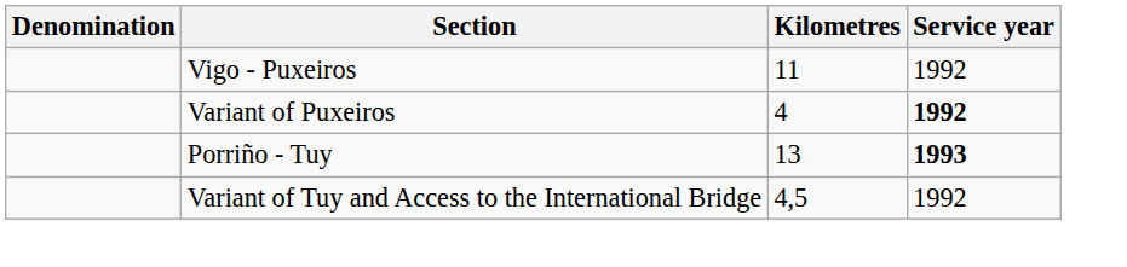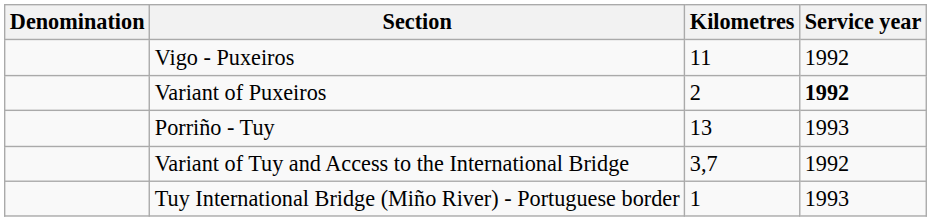 <table class="wikitable">
 <tr>
 <th>Denomination</th>
 <th>Section</th>
 <th>Kilometres</th>
 <th>Service year</th>
 </tr>
 <tr>
 <td></td>
 <td>Vigo - Puxeiros</td>
 <td>11</td>
 <td>1992</td>
 </tr>
 <tr>
 <td></td>
 <td>Variant of Puxeiros</td>
-<td>4</td>
+<td>2</td>
 <td><strong>1992</strong></td>
 </tr>
 <tr>
 <td></td>
 <td>Porriño - Tuy</td>
 <td>13</td>
-<td><strong>1993</strong></td>
+<td>1993</td>
 </tr>
 <tr>
 <td></td>
 <td>Variant of Tuy and Access to the International Bridge</td>
-<td>4,5</td>
+<td>3,7</td>
 <td>1992</td>
 </tr>
+<tr>
+<td></td>
+<td>Tuy International Bridge (Miño River) - Portuguese border</td>
+<td>1</td>
+<td>1993</td>
+</tr>
 </table>
